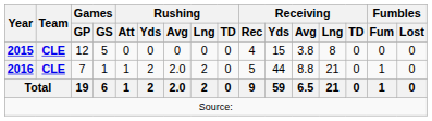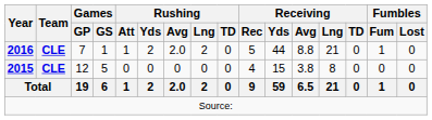 <table class="wikitable" style="text-align:center;">
 <tr>
 <th rowspan="2">Year</th>
 <th rowspan="2">Team</th>
 <th colspan="2">Games</th>
 <th colspan="5">Rushing</th>
 <th colspan="5">Receiving</th>
 <th colspan="2">Fumbles</th>
 </tr>
 <tr>
 <th>GP</th>
 <th>GS</th>
 <th>Att</th>
 <th>Yds</th>
 <th>Avg</th>
 <th>Lng</th>
 <th>TD</th>
 <th>Rec</th>
 <th>Yds</th>
 <th>Avg</th>
 <th>Lng</th>
 <th>TD</th>
 <th>Fum</th>
 <th>Lost</th>
 </tr>
 <tr>
+<th><a href='#'>2016</a></th>
+<th><a href='#'>CLE</a></th>
+<td>7</td>
+<td>1</td>
+<td>1</td>
+<td>2</td>
+<td>2.0</td>
+<td>2</td>
+<td>0</td>
+<td>5</td>
+<td>44</td>
+<td>8.8</td>
+<td>21</td>
+<td>0</td>
+<td>1</td>
+<td>0</td>
+</tr>
+<tr>
 <th><a href='#'>2015</a></th>
 <th><a href='#'>CLE</a></th>
 <td>12</td>
 <td>5</td>
 <td>0</td>
 <td>0</td>
 <td>0</td>
 <td>0</td>
 <td>0</td>
 <td>4</td>
 <td>15</td>
 <td>3.8</td>
 <td>8</td>
 <td>0</td>
 <td>0</td>
-<td>0</td>
-</tr>
-<tr>
-<th><a href='#'>2016</a></th>
-<th><a href='#'>CLE</a></th>
-<td>7</td>
-<td>1</td>
-<td>1</td>
-<td>2</td>
-<td>2.0</td>
-<td>2</td>
-<td>0</td>
-<td>5</td>
-<td>44</td>
-<td>8.8</td>
-<td>21</td>
-<td>0</td>
-<td>1</td>
 <td>0</td>
 </tr>
 <tr>
 <th colspan="2">Total</th>
 <th>19</th>
 <th>6</th>
 <th>1</th>
 <th>2</th>
 <th>2.0</th>
 <th>2</th>
 <th>0</th>
 <th>9</th>
 <th>59</th>
 <th>6.5</th>
 <th>21</th>
 <th>0</th>
 <th>1</th>
 <th>0</th>
 </tr>
 <tr>
 <td colspan="16"><small>Source: </small></td>
 </tr>
 </table>
